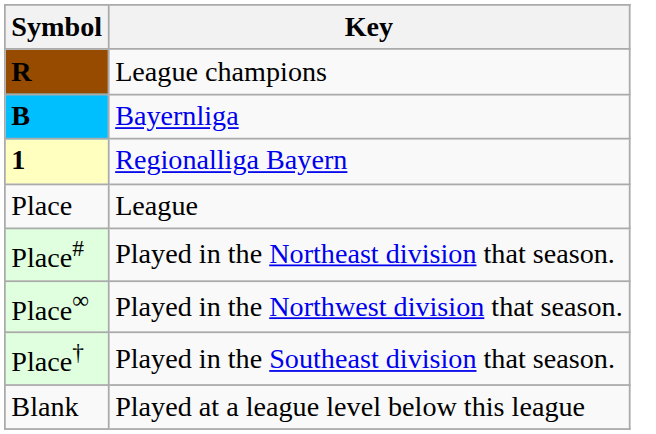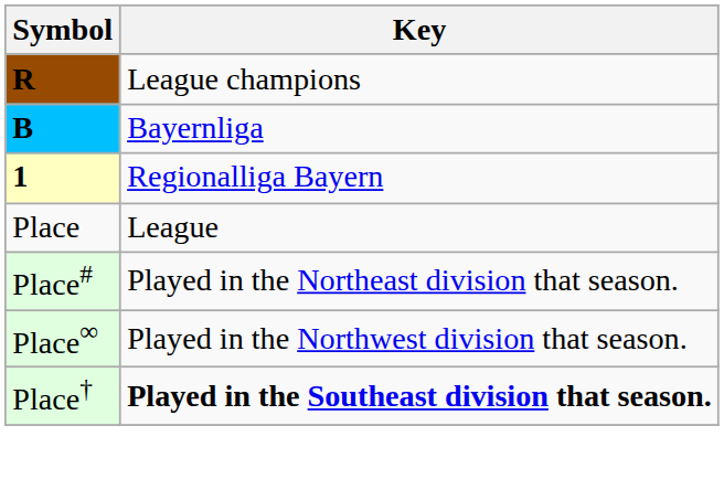 <table class="wikitable" align="center">
 <tr>
 <th>Symbol</th>
 <th>Key</th>
 </tr>
 <tr>
 <td style="background:#964B00"><strong>R</strong></td>
 <td>League champions</td>
 </tr>
 <tr>
 <td style="background:#00BFFF"><strong>B</strong></td>
 <td><a href='#'>Bayernliga</a></td>
 </tr>
 <tr>
 <td style="background:#ffffbf"><strong>1</strong></td>
 <td><a href='#'>Regionalliga Bayern</a></td>
 </tr>
 <tr>
 <td>Place</td>
 <td>League</td>
 </tr>
 <tr>
 <td style="background:#dfffdf">Place<sup>#</sup></td>
 <td>Played in the <a href='#'>Northeast division</a> that season.</td>
 </tr>
 <tr>
 <td style="background:#dfffdf">Place<sup>∞</sup></td>
 <td>Played in the <a href='#'>Northwest division</a> that season.</td>
 </tr>
 <tr>
 <td style="background:#dfffdf">Place<sup>†</sup></td>
-<td>Played in the <a href='#'>Southeast division</a> that season.</td>
-</tr>
-<tr>
-<td>Blank</td>
-<td>Played at a league level below this league</td>
+<td><strong>Played in the <a href='#'>Southeast division</a> that season.</strong></td>
 </tr>
 </table>
